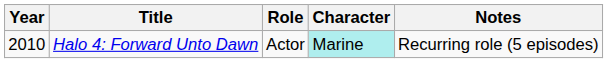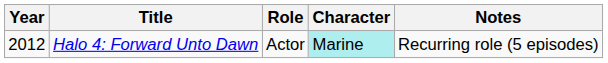 <table class="wikitable sortable">
 <tr>
 <th>Year</th>
 <th>Title</th>
 <th>Role</th>
 <th>Character</th>
 <th class="unsortable">Notes</th>
 </tr>
 <tr>
-<td>2010</td>
+<td>2012</td>
 <td><em><a href='#'>Halo 4: Forward Unto Dawn</a></em></td>
 <td>Actor</td>
 <td style="background: paleturquoise;">Marine</td>
 <td>Recurring role (5 episodes)</td>
 </tr>
 </table>
